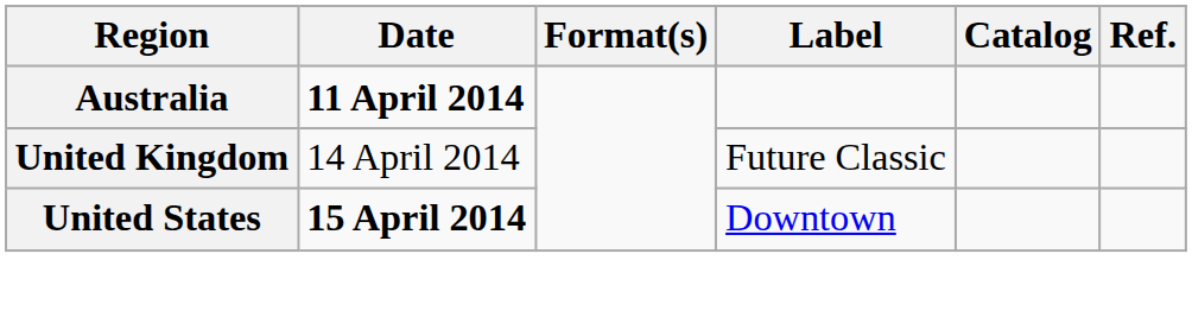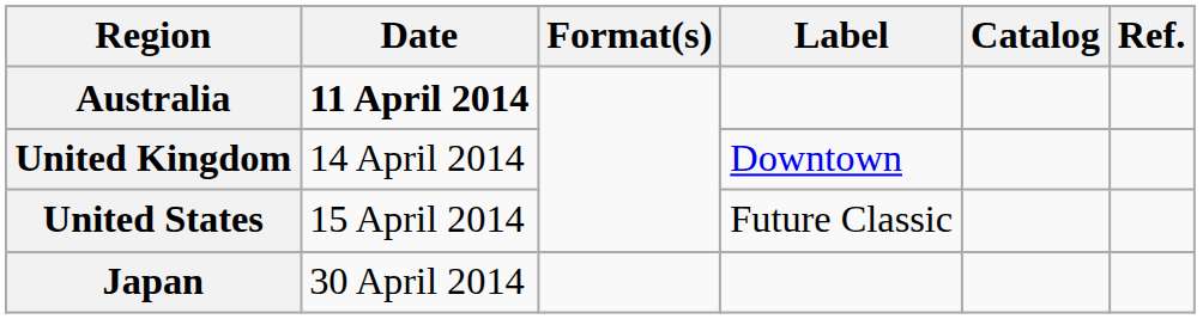 <table class="wikitable sortable plainrowheaders">
 <tr>
 <th scope="col">Region</th>
 <th scope="col">Date</th>
 <th scope="col">Format(s)</th>
 <th scope="col">Label</th>
 <th scope="col">Catalog</th>
 <th scope="col">Ref.</th>
 </tr>
 <tr>
 <th scope="row">Australia</th>
 <td><strong>11 April 2014</strong></td>
 <td rowspan="3"></td>
 <td></td>
 <td></td>
 <td style="text-align:center;"></td>
 </tr>
 <tr>
 <th scope="row">United Kingdom</th>
 <td>14 April 2014</td>
+<td><a href='#'>Downtown</a></td>
+<td></td>
+<td style="text-align:center;"></td>
+</tr>
+<tr>
+<th scope="row">United States</th>
+<td>15 April 2014</td>
 <td>Future Classic</td>
 <td></td>
 <td style="text-align:center;"></td>
 </tr>
 <tr>
-<th scope="row">United States</th>
-<td><strong>15 April 2014</strong></td>
-<td><a href='#'>Downtown</a></td>
+<th scope="row">Japan</th>
+<td>30 April 2014</td>
+<td></td>
+<td></td>
 <td></td>
 <td style="text-align:center;"></td>
 </tr>
 </table>
